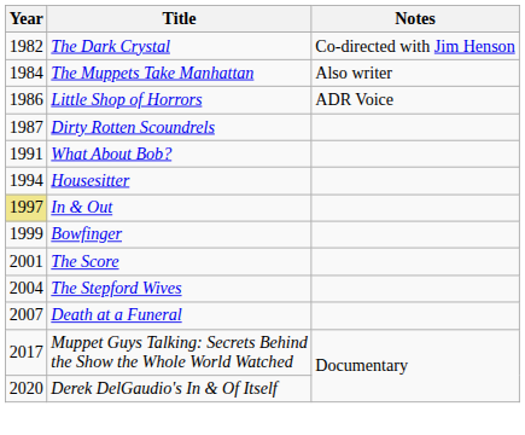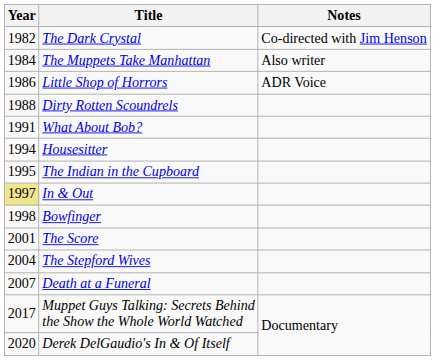 <table class="wikitable sortable">
 <tr>
 <th>Year</th>
 <th>Title</th>
 <th>Notes</th>
 </tr>
 <tr>
 <td>1982</td>
 <td><em><a href='#'>The Dark Crystal</a></em></td>
 <td>Co-directed with <a href='#'>Jim Henson</a></td>
 </tr>
 <tr>
 <td>1984</td>
 <td><em><a href='#'>The Muppets Take Manhattan</a></em></td>
 <td>Also writer</td>
 </tr>
 <tr>
 <td>1986</td>
 <td><em><a href='#'>Little Shop of Horrors</a></em></td>
 <td>ADR Voice</td>
 </tr>
 <tr>
-<td>1987</td>
+<td>1988</td>
 <td><em><a href='#'>Dirty Rotten Scoundrels</a></em></td>
 <td></td>
 </tr>
 <tr>
 <td>1991</td>
 <td><em><a href='#'>What About Bob?</a></em></td>
 <td></td>
 </tr>
 <tr>
 <td>1994</td>
 <td><em><a href='#'>Housesitter</a></em></td>
 <td></td>
 </tr>
 <tr>
+<td>1995</td>
+<td><em><a href='#'>The Indian in the Cupboard</a></em></td>
+<td></td>
+</tr>
+<tr>
 <td style="background: khaki;">1997</td>
 <td><em><a href='#'>In & Out</a></em></td>
 <td></td>
 </tr>
 <tr>
-<td>1999</td>
+<td>1998</td>
 <td><em><a href='#'>Bowfinger</a></em></td>
 <td></td>
 </tr>
 <tr>
 <td>2001</td>
 <td><em><a href='#'>The Score</a></em></td>
 <td></td>
 </tr>
 <tr>
 <td>2004</td>
 <td><em><a href='#'>The Stepford Wives</a></em></td>
 <td></td>
 </tr>
 <tr>
 <td>2007</td>
 <td><em><a href='#'>Death at a Funeral</a></em></td>
 <td></td>
 </tr>
 <tr>
 <td>2017</td>
 <td><em>Muppet Guys Talking: Secrets Behind <br>the Show the Whole World Watched</em></td>
 <td rowspan=2>Documentary</td>
 </tr>
 <tr>
 <td>2020</td>
 <td><em>Derek DelGaudio's In & Of Itself</em></td>
 </tr>
 </table>
